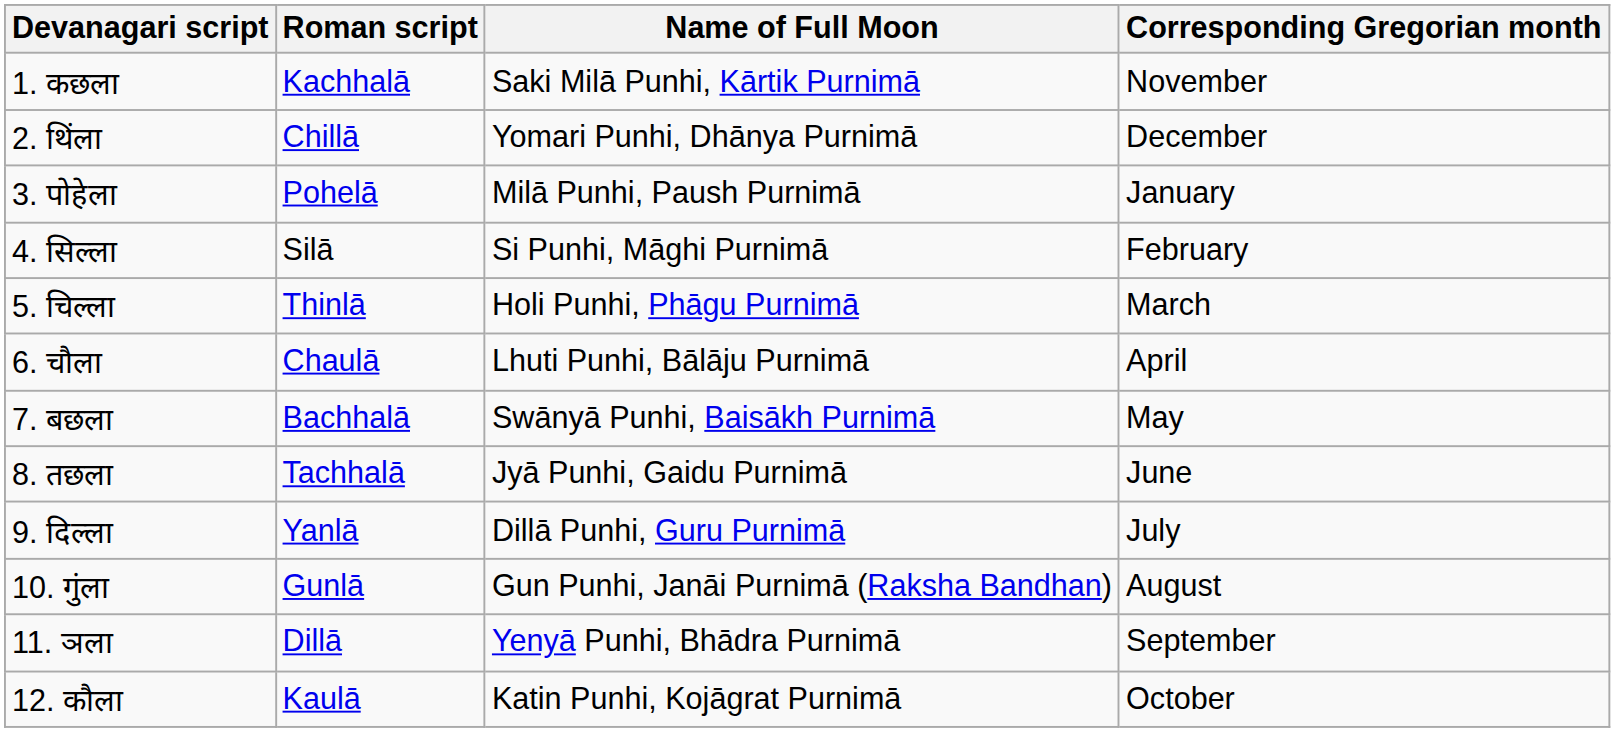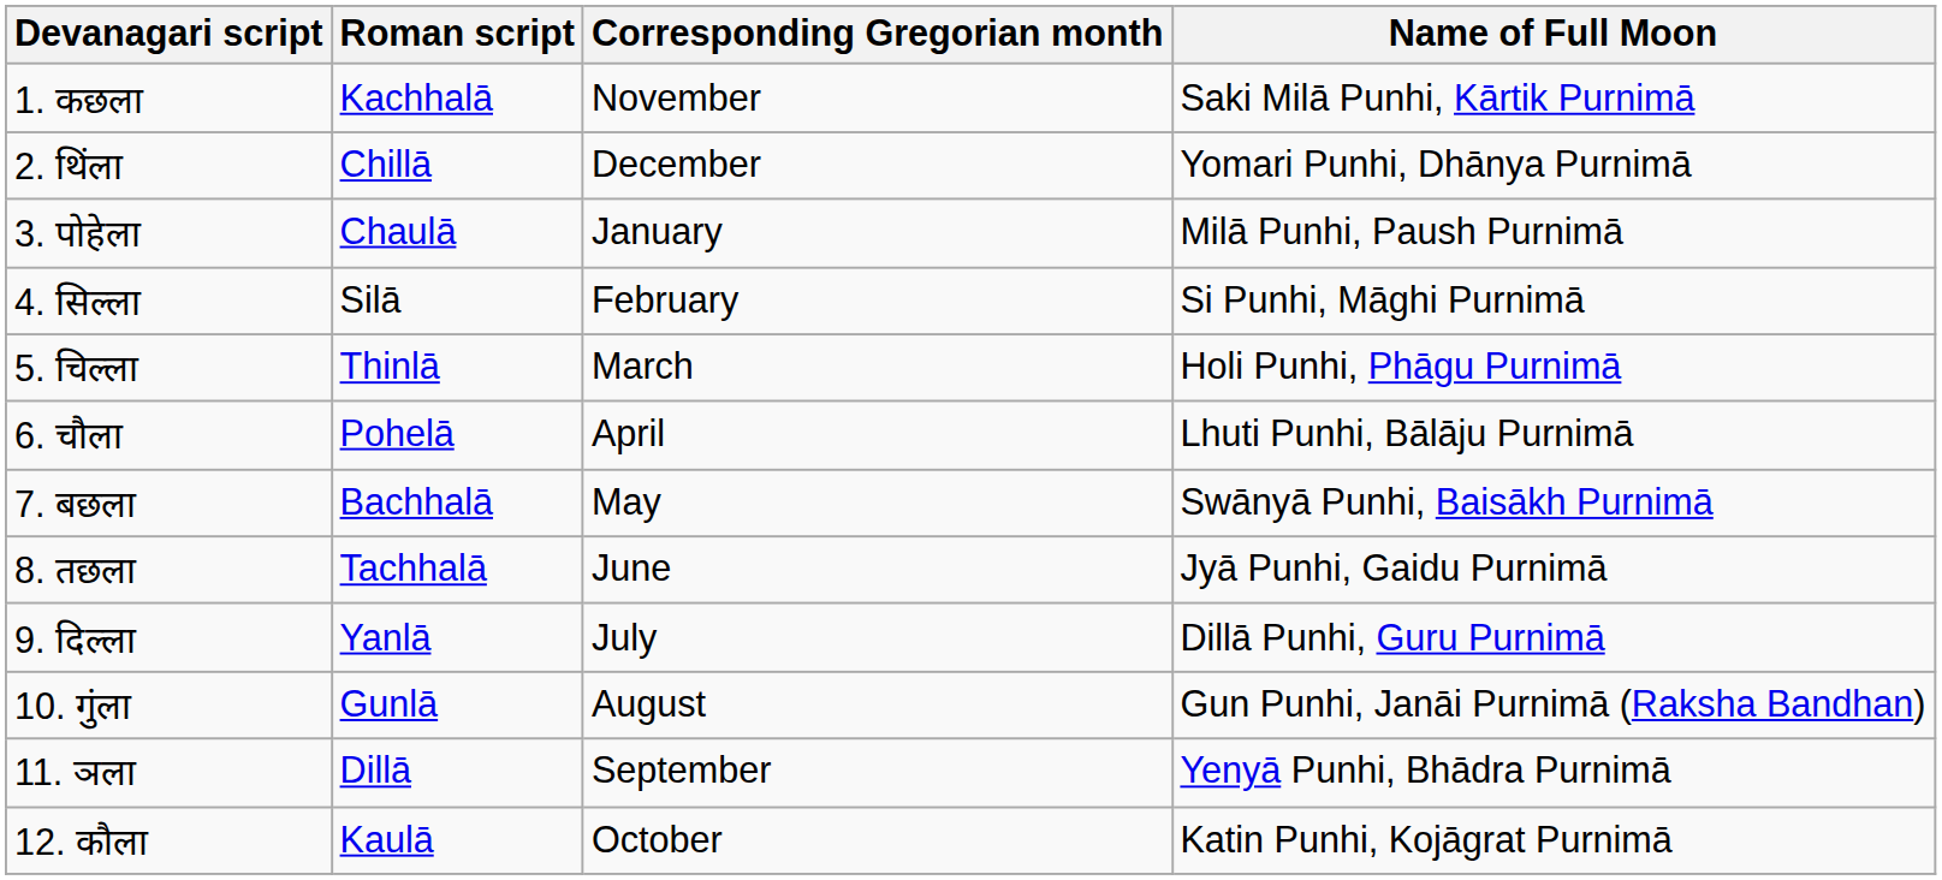 <table class="wikitable" align=center>
 <tr>
 <th>Devanagari script</th>
 <th>Roman script</th>
+<th>Corresponding Gregorian month</th>
 <th>Name of Full Moon</th>
-<th>Corresponding Gregorian month</th>
 </tr>
 <tr>
 <td>1. कछला</td>
 <td><a href='#'>Kachhalā</a></td>
+<td>November</td>
 <td>Saki Milā Punhi, <a href='#'>Kārtik Purnimā</a></td>
-<td>November</td>
 </tr>
 <tr>
 <td>2. थिंला</td>
 <td><a href='#'>Chillā</a></td>
+<td>December</td>
 <td>Yomari Punhi, Dhānya Purnimā</td>
-<td>December</td>
 </tr>
 <tr>
 <td>3. पोहेला</td>
-<td><a href='#'>Pohelā</a></td>
+<td><a href='#'>Chaulā</a></td>
+<td>January</td>
 <td>Milā Punhi, Paush Purnimā</td>
-<td>January</td>
 </tr>
 <tr>
 <td>4. सिल्ला</td>
 <td>Silā</td>
+<td>February</td>
 <td>Si Punhi, Māghi Purnimā</td>
-<td>February</td>
 </tr>
 <tr>
 <td>5. चिल्ला</td>
 <td><a href='#'>Thinlā</a></td>
+<td>March</td>
 <td>Holi Punhi, <a href='#'>Phāgu Purnimā</a></td>
-<td>March</td>
 </tr>
 <tr>
 <td>6. चौला</td>
-<td><a href='#'>Chaulā</a></td>
+<td><a href='#'>Pohelā</a></td>
+<td>April</td>
 <td>Lhuti Punhi, Bālāju Purnimā</td>
-<td>April</td>
 </tr>
 <tr>
 <td>7. बछला</td>
 <td><a href='#'>Bachhalā</a></td>
+<td>May</td>
 <td>Swānyā Punhi, <a href='#'>Baisākh Purnimā</a></td>
-<td>May</td>
 </tr>
 <tr>
 <td>8. तछला</td>
 <td><a href='#'>Tachhalā</a></td>
+<td>June</td>
 <td>Jyā Punhi, Gaidu Purnimā</td>
-<td>June</td>
 </tr>
 <tr>
 <td>9. दिल्ला</td>
 <td><a href='#'>Yanlā</a></td>
+<td>July</td>
 <td>Dillā Punhi, <a href='#'>Guru Purnimā</a></td>
-<td>July</td>
 </tr>
 <tr>
 <td>10. गुंला</td>
 <td><a href='#'>Gunlā</a></td>
+<td>August</td>
 <td>Gun Punhi, Janāi Purnimā (<a href='#'>Raksha Bandhan</a>)</td>
-<td>August</td>
 </tr>
 <tr>
 <td>11. ञला</td>
 <td><a href='#'>Dillā</a></td>
+<td>September</td>
 <td><a href='#'>Yenyā</a> Punhi, Bhādra Purnimā</td>
-<td>September</td>
 </tr>
 <tr>
 <td>12. कौला</td>
 <td><a href='#'>Kaulā</a></td>
+<td>October</td>
 <td>Katin Punhi, Kojāgrat Purnimā</td>
-<td>October</td>
 </tr>
 </table>
